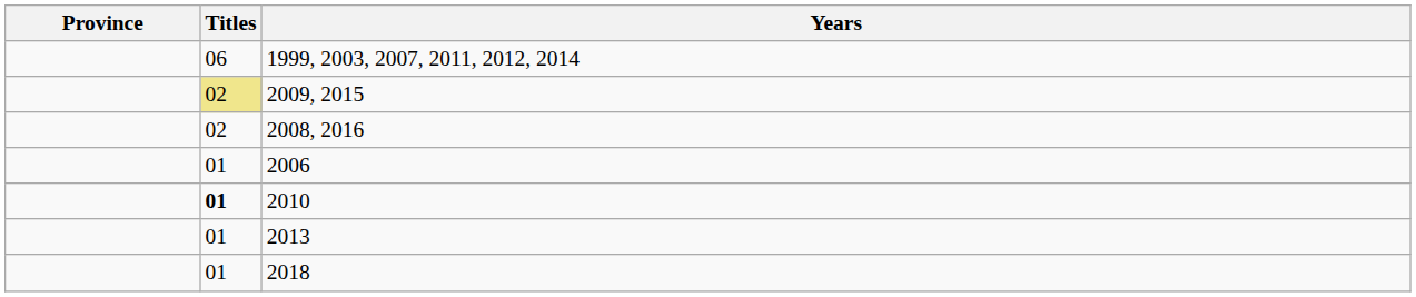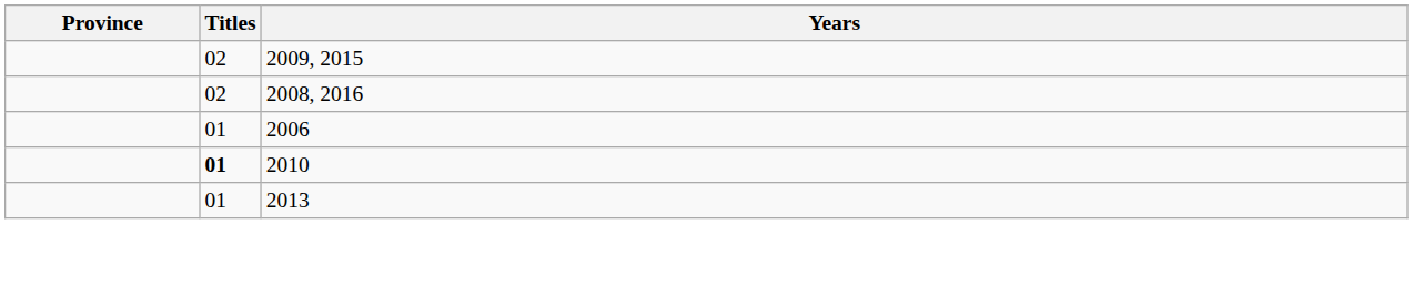 <table class="wikitable sortable" style="font-size: 95%">
 <tr>
 <th width="130">Province</th>
 <th width="10">Titles</th>
 <th width="800">Years</th>
 </tr>
 <tr>
 <td></td>
-<td>06</td>
-<td>1999, 2003, 2007, 2011, 2012, 2014</td>
-</tr>
-<tr>
-<td></td>
-<td style="background: khaki;">02</td>
+<td>02</td>
 <td>2009, 2015</td>
 </tr>
 <tr>
 <td></td>
 <td>02</td>
 <td>2008, 2016</td>
 </tr>
 <tr>
 <td></td>
 <td>01</td>
 <td>2006</td>
 </tr>
 <tr>
 <td></td>
 <td><strong>01</strong></td>
 <td>2010</td>
 </tr>
 <tr>
 <td></td>
 <td>01</td>
 <td>2013</td>
 </tr>
-<tr>
-<td></td>
-<td>01</td>
-<td>2018</td>
-</tr>
 </table>
